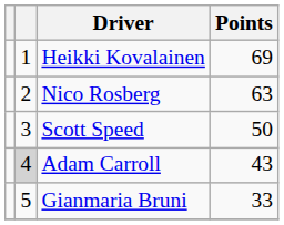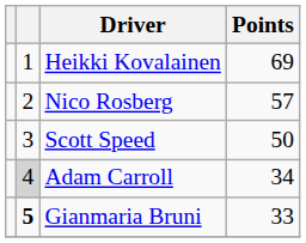 <table class="wikitable" style="font-size: 85%;">
 <tr>
 <th></th>
 <th></th>
 <th>Driver</th>
 <th>Points</th>
 </tr>
 <tr>
 <td align="left"></td>
 <td align="center">1</td>
 <td> <a href='#'>Heikki Kovalainen</a></td>
 <td align="right">69</td>
 </tr>
 <tr>
 <td align="left"></td>
 <td align="center">2</td>
 <td> <a href='#'>Nico Rosberg</a></td>
-<td align="right">63</td>
+<td align="right">57</td>
 </tr>
 <tr>
 <td align="left"></td>
 <td align="center">3</td>
 <td> <a href='#'>Scott Speed</a></td>
 <td align="right">50</td>
 </tr>
 <tr>
 <td align="left"></td>
 <td align="center" style="background: lightgrey;">4</td>
 <td> <a href='#'>Adam Carroll</a></td>
-<td align="right">43</td>
+<td align="right">34</td>
 </tr>
 <tr>
 <td align="left"></td>
-<td align="center">5</td>
+<td align="center"><strong>5</strong></td>
 <td> <a href='#'>Gianmaria Bruni</a></td>
 <td align="right">33</td>
 </tr>
 <tr>
 </tr>
 </table>
